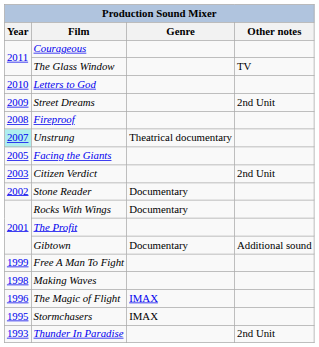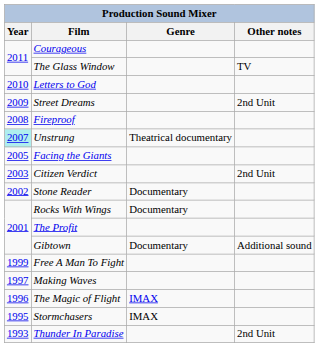 <table class="wikitable" style="font-size: 90%;">
 <tr>
 <th colspan="4" style="background: LightSteelBlue;">Production Sound Mixer</th>
 </tr>
 <tr>
 <th>Year</th>
 <th>Film</th>
 <th>Genre</th>
 <th>Other notes</th>
 </tr>
 <tr>
 <td rowspan="2"><a href='#'>2011</a></td>
 <td><em><a href='#'>Courageous</a></em></td>
 <td></td>
 <td></td>
 </tr>
 <tr>
 <td><em>The Glass Window</em></td>
 <td></td>
 <td>TV</td>
 </tr>
 <tr>
 <td><a href='#'>2010</a></td>
 <td><em><a href='#'>Letters to God</a></em></td>
 <td></td>
 <td></td>
 </tr>
 <tr>
 <td><a href='#'>2009</a></td>
 <td><em>Street Dreams</em></td>
 <td></td>
 <td>2nd Unit</td>
 </tr>
 <tr>
 <td><a href='#'>2008</a></td>
 <td><em><a href='#'>Fireproof</a></em></td>
 <td></td>
 <td></td>
 </tr>
 <tr>
 <td style="background: paleturquoise;"><a href='#'>2007</a></td>
 <td><em>Unstrung</em></td>
 <td>Theatrical documentary</td>
 <td></td>
 </tr>
 <tr>
 <td><a href='#'>2005</a></td>
 <td><em><a href='#'>Facing the Giants</a></em></td>
 <td></td>
 <td></td>
 </tr>
 <tr>
 <td><a href='#'>2003</a></td>
 <td><em>Citizen Verdict</em></td>
 <td></td>
 <td>2nd Unit</td>
 </tr>
 <tr>
 <td><a href='#'>2002</a></td>
 <td><em>Stone Reader</em></td>
 <td>Documentary</td>
 <td></td>
 </tr>
 <tr>
 <td rowspan="3"><a href='#'>2001</a></td>
 <td><em>Rocks With Wings</em></td>
 <td>Documentary</td>
 <td></td>
 </tr>
 <tr>
 <td><em><a href='#'>The Profit</a></em></td>
 <td></td>
 <td></td>
 </tr>
 <tr>
 <td><em>Gibtown</em></td>
 <td>Documentary</td>
 <td>Additional sound</td>
 </tr>
 <tr>
 <td><a href='#'>1999</a></td>
 <td><em>Free A Man To Fight</em></td>
 <td></td>
 <td></td>
 </tr>
 <tr>
-<td><a href='#'>1998</a></td>
+<td><a href='#'>1997</a></td>
 <td><em>Making Waves</em></td>
 <td></td>
 <td></td>
 </tr>
 <tr>
 <td><a href='#'>1996</a></td>
 <td><em>The Magic of Flight</em></td>
 <td><a href='#'>IMAX</a></td>
 <td></td>
 </tr>
 <tr>
 <td><a href='#'>1995</a></td>
 <td><em>Stormchasers</em></td>
 <td>IMAX</td>
 </tr>
 <tr>
 <td><a href='#'>1993</a></td>
 <td><em><a href='#'>Thunder In Paradise</a></em></td>
 <td></td>
 <td>2nd Unit</td>
 </tr>
 </table>
